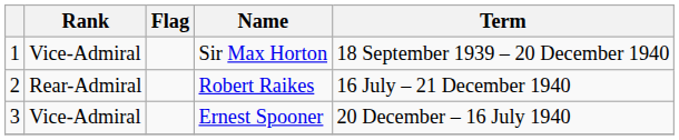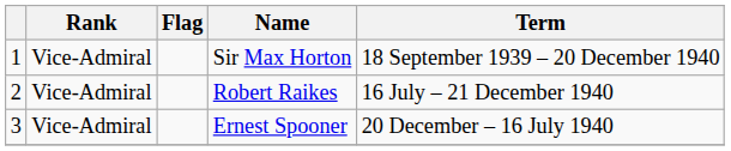 <table class="wikitable">
 <tr>
 <th></th>
 <th>Rank</th>
 <th>Flag</th>
 <th>Name</th>
 <th>Term</th>
 </tr>
 <tr>
 <td>1</td>
 <td>Vice-Admiral</td>
 <td></td>
 <td>Sir <a href='#'>Max Horton</a></td>
 <td>18 September 1939 – 20 December 1940</td>
 </tr>
 <tr>
 <td>2</td>
-<td>Rear-Admiral</td>
+<td>Vice-Admiral</td>
 <td></td>
 <td><a href='#'>Robert Raikes</a></td>
 <td>16 July – 21 December 1940</td>
 </tr>
 <tr>
 <td>3</td>
 <td>Vice-Admiral</td>
 <td></td>
 <td><a href='#'>Ernest Spooner</a></td>
 <td>20 December – 16 July 1940</td>
 </tr>
 <tr>
 </tr>
 </table>
